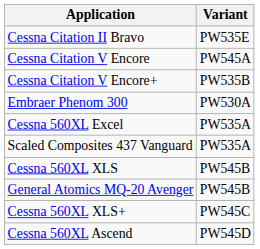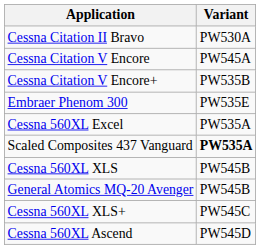 <table class="wikitable sortable">
 <tr>
 <th>Application</th>
 <th>Variant</th>
 </tr>
 <tr>
 <td><a href='#'>Cessna Citation II</a> Bravo</td>
-<td>PW535E</td>
+<td>PW530A</td>
 </tr>
 <tr>
 <td><a href='#'>Cessna Citation V</a> Encore</td>
 <td>PW545A</td>
 </tr>
 <tr>
 <td><a href='#'>Cessna Citation V</a> Encore+</td>
 <td>PW535B</td>
 </tr>
 <tr>
 <td><a href='#'>Embraer Phenom 300</a></td>
-<td>PW530A</td>
+<td>PW535E</td>
 </tr>
 <tr>
 <td><a href='#'>Cessna 560XL</a> Excel</td>
 <td>PW535A</td>
 </tr>
 <tr>
 <td>Scaled Composites 437 Vanguard</td>
-<td>PW535A</td>
+<td><strong>PW535A</strong></td>
 </tr>
 <tr>
 <td><a href='#'>Cessna 560XL</a> XLS</td>
 <td>PW545B</td>
 </tr>
 <tr>
 <td><a href='#'>General Atomics MQ-20 Avenger</a></td>
 <td>PW545B</td>
 </tr>
 <tr>
 <td><a href='#'>Cessna 560XL</a> XLS+</td>
 <td>PW545C</td>
 </tr>
 <tr>
 <td><a href='#'>Cessna 560XL</a> Ascend</td>
 <td>PW545D</td>
 </tr>
 </table>
